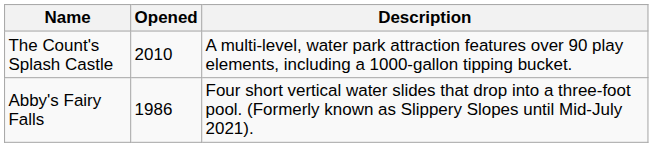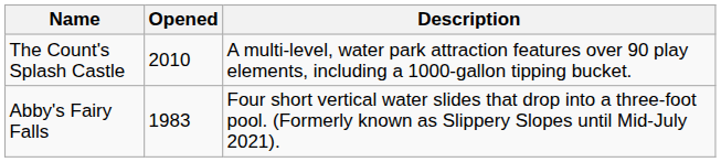 <table class="wikitable">
 <tr>
 <th>Name</th>
 <th>Opened</th>
 <th>Description</th>
 </tr>
 <tr>
 <td>The Count's Splash Castle</td>
 <td>2010</td>
 <td>A multi-level, water park attraction features over 90 play elements, including a 1000-gallon tipping bucket.</td>
 </tr>
 <tr>
 <td>Abby's Fairy Falls</td>
-<td>1986</td>
+<td>1983</td>
 <td>Four short vertical water slides that drop into a three-foot pool. (Formerly known as Slippery Slopes until Mid-July 2021).</td>
 </tr>
 </table>
